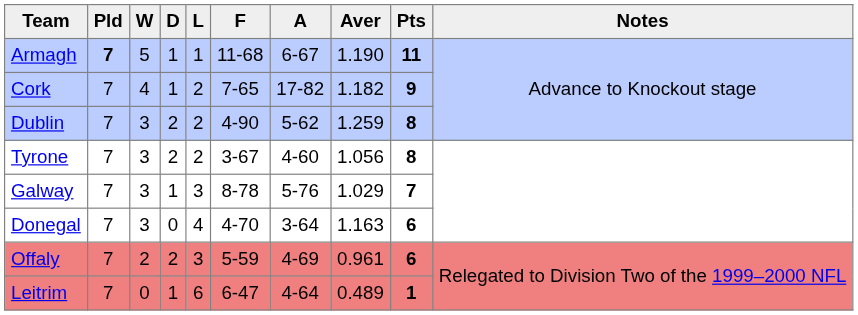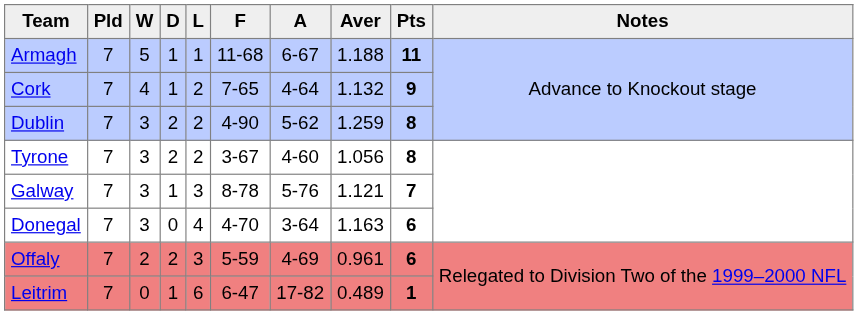 <table style=border-collapse:collapse border=1 cellspacing=0 cellpadding=5>
 <tr align=center bgcolor=#efefef>
 <th>Team</th>
 <th>Pld</th>
 <th>W</th>
 <th>D</th>
 <th>L</th>
 <th>F</th>
 <th>A</th>
 <th>Aver</th>
 <th>Pts</th>
 <th>Notes</th>
 </tr>
 <tr align=center style="background:#bbccff;">
 <td style="text-align:left;"><a href='#'>Armagh</a></td>
-<td><strong>7</strong></td>
+<td>7</td>
 <td>5</td>
 <td>1</td>
 <td>1</td>
 <td>11-68</td>
 <td>6-67</td>
-<td>1.190</td>
+<td>1.188</td>
 <td><strong>11</strong></td>
 <td rowspan=3>Advance to Knockout stage</td>
 </tr>
 <tr align=center style="background:#bbccff;">
 <td style="text-align:left;"><a href='#'>Cork</a></td>
 <td>7</td>
 <td>4</td>
 <td>1</td>
 <td>2</td>
 <td>7-65</td>
-<td>17-82</td>
-<td>1.182</td>
+<td>4-64</td>
+<td>1.132</td>
 <td><strong>9</strong></td>
 </tr>
 <tr align=center style="background:#bbccff;">
 <td style="text-align:left;"><a href='#'>Dublin</a></td>
 <td>7</td>
 <td>3</td>
 <td>2</td>
 <td>2</td>
 <td>4-90</td>
 <td>5-62</td>
 <td>1.259</td>
 <td><strong>8</strong></td>
 </tr>
 <tr align=center style="background:#FFFFFF;">
 <td style="text-align:left;"><a href='#'>Tyrone</a></td>
 <td>7</td>
 <td>3</td>
 <td>2</td>
 <td>2</td>
 <td>3-67</td>
 <td>4-60</td>
 <td>1.056</td>
 <td><strong>8</strong></td>
 <td rowspan=3></td>
 </tr>
 <tr align=center style="background:#FFFFFF;">
 <td style="text-align:left;"><a href='#'>Galway</a></td>
 <td>7</td>
 <td>3</td>
 <td>1</td>
 <td>3</td>
 <td>8-78</td>
 <td>5-76</td>
-<td>1.029</td>
+<td>1.121</td>
 <td><strong>7</strong></td>
 </tr>
 <tr align=center style="background:#FFFFFF;">
 <td style="text-align:left;"><a href='#'>Donegal</a></td>
 <td>7</td>
 <td>3</td>
 <td>0</td>
 <td>4</td>
 <td>4-70</td>
 <td>3-64</td>
 <td>1.163</td>
 <td><strong>6</strong></td>
 </tr>
 <tr align=center style="background:#F08080">
 <td style="text-align:left;"><a href='#'>Offaly</a></td>
 <td>7</td>
 <td>2</td>
 <td>2</td>
 <td>3</td>
 <td>5-59</td>
 <td>4-69</td>
 <td>0.961</td>
 <td><strong>6</strong></td>
 <td rowspan=2>Relegated to Division Two of the <a href='#'>1999–2000 NFL</a></td>
 </tr>
 <tr align=center style="background:#F08080">
 <td style="text-align:left;"><a href='#'>Leitrim</a></td>
 <td>7</td>
 <td>0</td>
 <td>1</td>
 <td>6</td>
 <td>6-47</td>
-<td>4-64</td>
+<td>17-82</td>
 <td>0.489</td>
 <td><strong>1</strong></td>
 </tr>
 </table>
